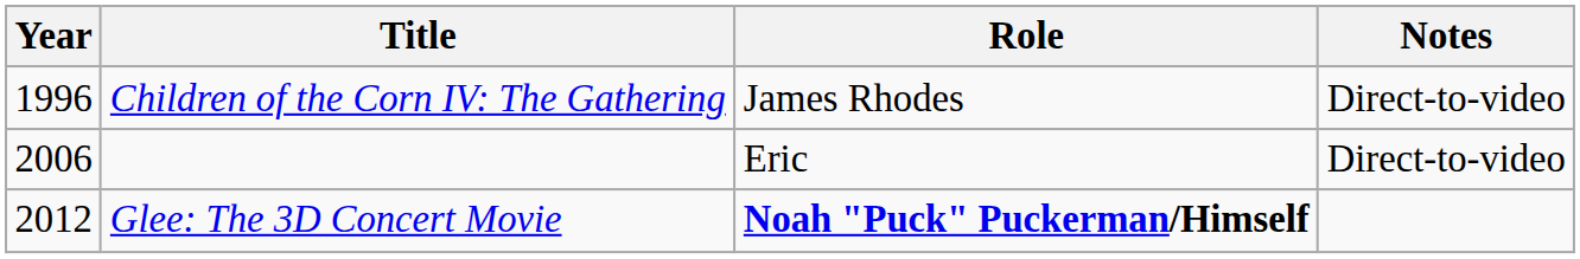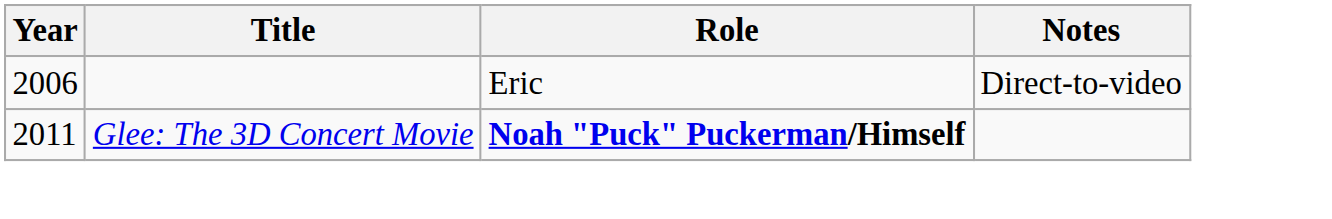 <table class="wikitable sortable">
 <tr>
 <th>Year</th>
 <th>Title</th>
 <th>Role</th>
 <th class="unsortable">Notes</th>
 </tr>
 <tr>
-<td>1996</td>
-<td><em><a href='#'>Children of the Corn IV: The Gathering</a></em></td>
-<td>James Rhodes</td>
-<td>Direct-to-video</td>
-</tr>
-<tr>
 <td>2006</td>
 <td><em></em></td>
 <td>Eric</td>
 <td>Direct-to-video</td>
 </tr>
 <tr>
-<td>2012</td>
+<td>2011</td>
 <td><em><a href='#'>Glee: The 3D Concert Movie</a></em></td>
 <td><strong><a href='#'>Noah "Puck" Puckerman</a>/Himself</strong></td>
 <td></td>
 </tr>
 </table>
